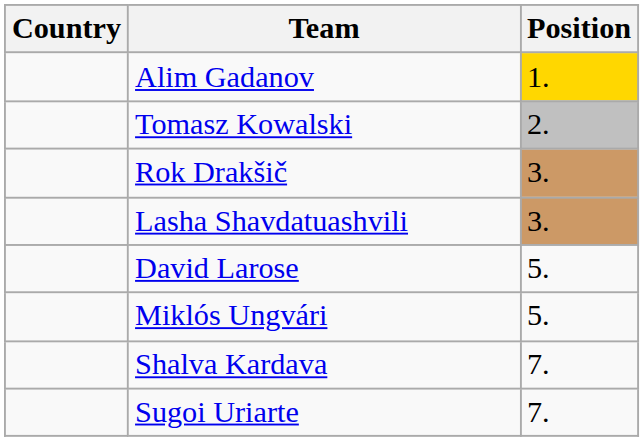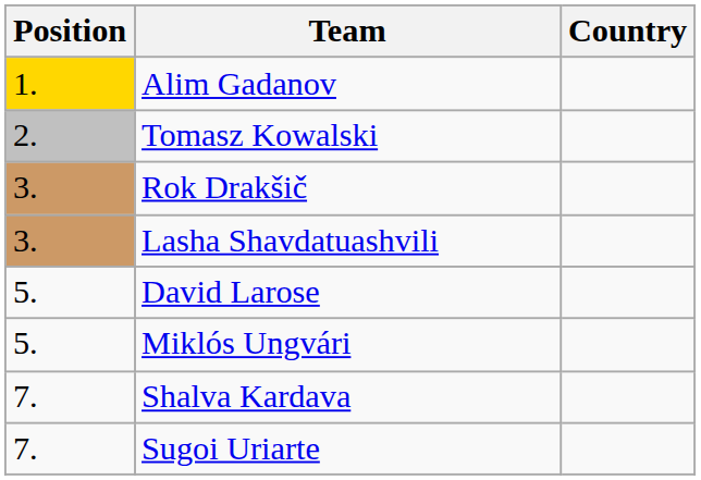 <table class=wikitable>
 <tr>
+<th width=10>Position</th>
+<th width=200>Team</th>
 <th>Country</th>
-<th width=200>Team</th>
-<th width=10>Position</th>
 </tr>
 <tr>
+<td bgcolor=gold>1.</td>
+<td><a href='#'>Alim Gadanov</a></td>
 <td></td>
-<td><a href='#'>Alim Gadanov</a></td>
-<td bgcolor=gold>1.</td>
 </tr>
 <tr>
+<td bgcolor="silver">2.</td>
+<td><a href='#'>Tomasz Kowalski</a></td>
 <td></td>
-<td><a href='#'>Tomasz Kowalski</a></td>
-<td bgcolor="silver">2.</td>
 </tr>
 <tr>
+<td bgcolor="CC9966">3.</td>
+<td><a href='#'>Rok Drakšič</a></td>
 <td></td>
-<td><a href='#'>Rok Drakšič</a></td>
-<td bgcolor="CC9966">3.</td>
 </tr>
 <tr>
+<td bgcolor="CC9966">3.</td>
+<td><a href='#'>Lasha Shavdatuashvili</a></td>
 <td></td>
-<td><a href='#'>Lasha Shavdatuashvili</a></td>
-<td bgcolor="CC9966">3.</td>
 </tr>
 <tr>
+<td>5.</td>
+<td><a href='#'>David Larose</a></td>
 <td></td>
-<td><a href='#'>David Larose</a></td>
-<td>5.</td>
 </tr>
 <tr>
+<td>5.</td>
+<td><a href='#'>Miklós Ungvári</a></td>
 <td></td>
-<td><a href='#'>Miklós Ungvári</a></td>
-<td>5.</td>
 </tr>
 <tr>
+<td>7.</td>
+<td><a href='#'>Shalva Kardava</a></td>
 <td></td>
-<td><a href='#'>Shalva Kardava</a></td>
-<td>7.</td>
 </tr>
 <tr>
+<td>7.</td>
+<td><a href='#'>Sugoi Uriarte</a></td>
 <td></td>
-<td><a href='#'>Sugoi Uriarte</a></td>
-<td>7.</td>
 </tr>
 </table>
